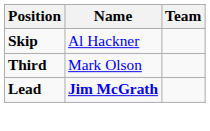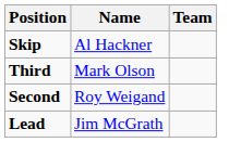 <table class="wikitable">
 <tr>
 <th><strong>Position</strong></th>
 <th><strong>Name</strong></th>
 <th><strong>Team</strong></th>
 </tr>
 <tr>
 <td><strong>Skip</strong></td>
 <td><a href='#'>Al Hackner</a></td>
 <td></td>
 </tr>
 <tr>
 <td><strong>Third</strong></td>
 <td><a href='#'>Mark Olson</a></td>
 <td></td>
 </tr>
 <tr>
+<td><strong>Second</strong></td>
+<td><a href='#'>Roy Weigand</a></td>
+<td></td>
+</tr>
+<tr>
 <td><strong>Lead</strong></td>
-<td><strong><a href='#'>Jim McGrath</a></strong></td>
+<td><a href='#'>Jim McGrath</a></td>
 <td></td>
 </tr>
 </table>
